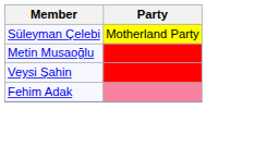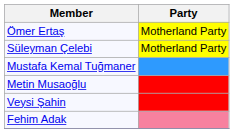 <table class=wikitable style="border:1px solid #8888aa; background-color:#f7f8ff; padding:0px; font-size:90%;">
 <tr>
 <th>Member</th>
 <th>Party</th>
 </tr>
 <tr>
+<td><a href='#'>Ömer Ertaş</a></td>
+<td style="background: #ffff00">Motherland Party</td>
+</tr>
+<tr>
 <td><a href='#'>Süleyman Çelebi</a></td>
 <td style="background: #ffff00">Motherland Party</td>
+</tr>
+<tr>
+<td><a href='#'>Mustafa Kemal Tuğmaner</a></td>
+<td style="background: #2E9AFE"></td>
 </tr>
 <tr>
 <td><a href='#'>Metin Musaoğlu</a></td>
 <td style="background: #ff0000"></td>
 </tr>
 <tr>
 <td><a href='#'>Veysi Şahin</a></td>
 <td style="background: #ff0000"></td>
 </tr>
 <tr>
 <td><a href='#'>Fehim Adak</a></td>
 <td style="background: #F7819F"></td>
 </tr>
 <tr>
 </tr>
 </table>
